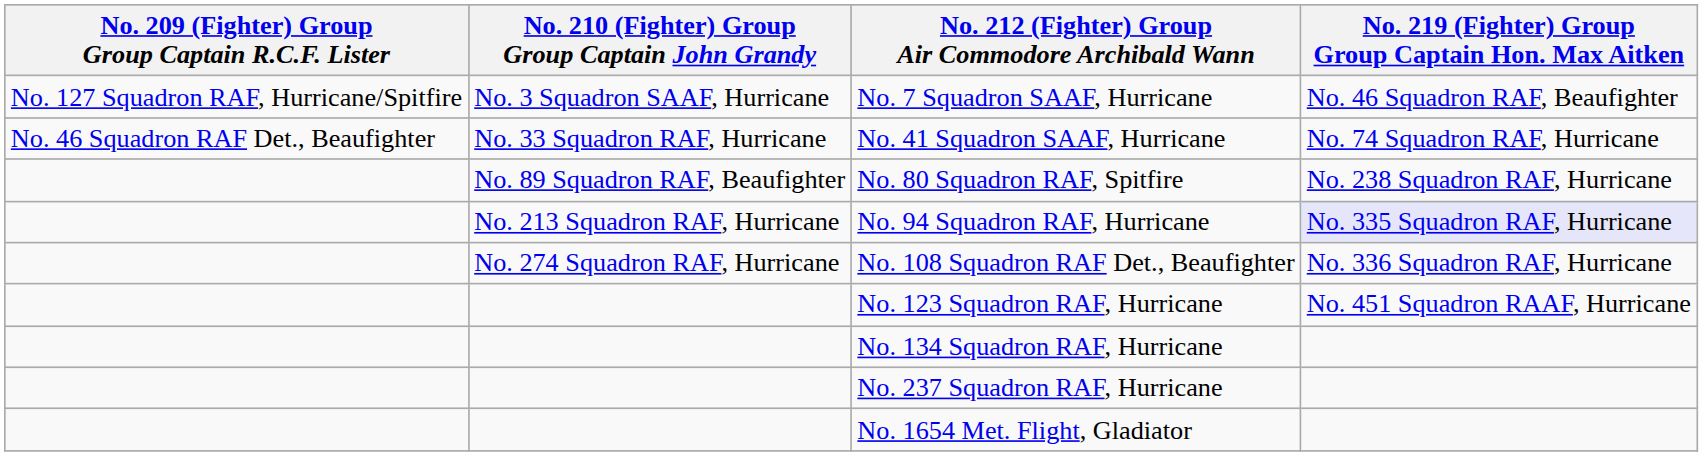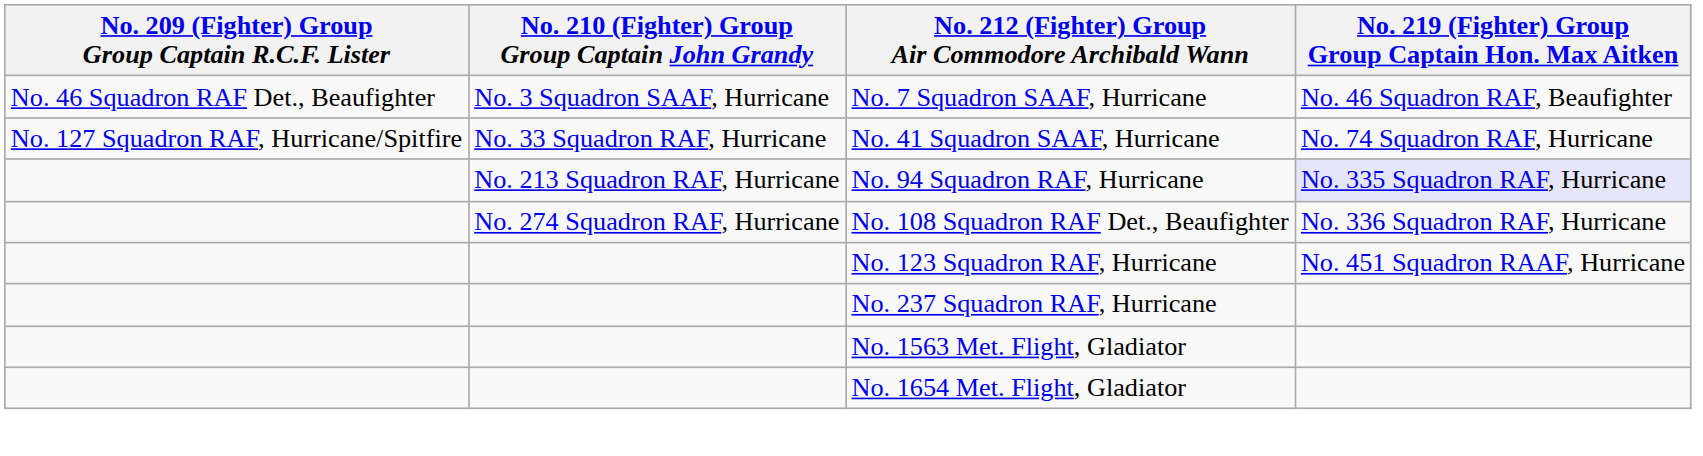 <table class="wikitable">
 <tr>
 <th><a href='#'>No. 209 (Fighter) Group</a><br><em>Group Captain R.C.F. Lister</em></th>
 <th><a href='#'>No. 210 (Fighter) Group</a><br><em>Group Captain <a href='#'>John Grandy</a></em></th>
 <th><a href='#'>No. 212 (Fighter) Group</a><br><em>Air Commodore Archibald Wann</em></th>
 <th><a href='#'>No. 219 (Fighter) Group</a><br><a href='#'>Group Captain Hon. Max Aitken</a></th>
 </tr>
 <tr>
-<td><a href='#'>No. 127 Squadron RAF</a>, Hurricane/Spitfire</td>
+<td><a href='#'>No. 46 Squadron RAF</a> Det., Beaufighter</td>
 <td><a href='#'>No. 3 Squadron SAAF</a>, Hurricane</td>
 <td><a href='#'>No. 7 Squadron SAAF</a>, Hurricane</td>
 <td><a href='#'>No. 46 Squadron RAF</a>, Beaufighter</td>
 </tr>
 <tr>
-<td><a href='#'>No. 46 Squadron RAF</a> Det., Beaufighter</td>
+<td><a href='#'>No. 127 Squadron RAF</a>, Hurricane/Spitfire</td>
 <td><a href='#'>No. 33 Squadron RAF</a>, Hurricane</td>
 <td><a href='#'>No. 41 Squadron SAAF</a>, Hurricane</td>
 <td><a href='#'>No. 74 Squadron RAF</a>, Hurricane</td>
-</tr>
-<tr>
-<td></td>
-<td><a href='#'>No. 89 Squadron RAF</a>, Beaufighter</td>
-<td><a href='#'>No. 80 Squadron RAF</a>, Spitfire</td>
-<td><a href='#'>No. 238 Squadron RAF</a>, Hurricane</td>
 </tr>
 <tr>
 <td></td>
 <td><a href='#'>No. 213 Squadron RAF</a>, Hurricane</td>
 <td><a href='#'>No. 94 Squadron RAF</a>, Hurricane</td>
 <td style="background: lavender;"><a href='#'>No. 335 Squadron RAF</a>, Hurricane</td>
 </tr>
 <tr>
 <td></td>
 <td><a href='#'>No. 274 Squadron RAF</a>, Hurricane</td>
 <td><a href='#'>No. 108 Squadron RAF</a> Det., Beaufighter</td>
 <td><a href='#'>No. 336 Squadron RAF</a>, Hurricane</td>
 </tr>
 <tr>
 <td></td>
 <td></td>
 <td><a href='#'>No. 123 Squadron RAF</a>, Hurricane</td>
 <td><a href='#'>No. 451 Squadron RAAF</a>, Hurricane</td>
 </tr>
 <tr>
 <td></td>
 <td></td>
-<td><a href='#'>No. 134 Squadron RAF</a>, Hurricane</td>
+<td><a href='#'>No. 237 Squadron RAF</a>, Hurricane</td>
 <td></td>
 </tr>
 <tr>
 <td></td>
 <td></td>
-<td><a href='#'>No. 237 Squadron RAF</a>, Hurricane</td>
+<td><a href='#'>No. 1563 Met. Flight</a>, Gladiator</td>
 <td></td>
 </tr>
 <tr>
 <td></td>
 <td></td>
 <td><a href='#'>No. 1654 Met. Flight</a>, Gladiator</td>
 <td></td>
 </tr>
 </table>
